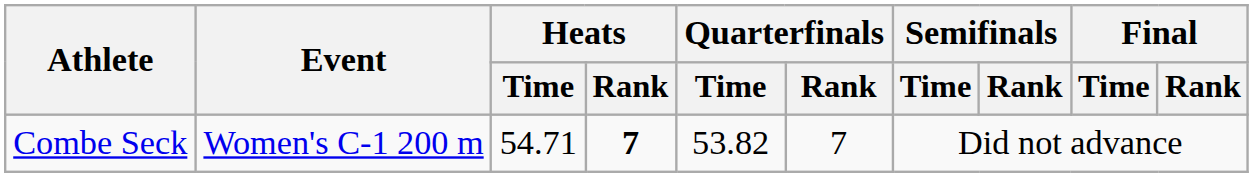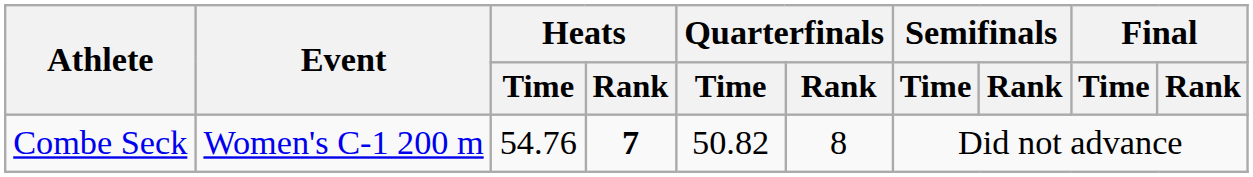 <table class=wikitable style="font-size:90%">
 <tr>
 <th rowspan="2">Athlete</th>
 <th rowspan="2">Event</th>
 <th colspan=2>Heats</th>
 <th colspan=2>Quarterfinals</th>
 <th colspan=2>Semifinals</th>
 <th colspan=2>Final</th>
 </tr>
 <tr style="font-size:95%">
 <th>Time</th>
 <th>Rank</th>
 <th>Time</th>
 <th>Rank</th>
 <th>Time</th>
 <th>Rank</th>
 <th>Time</th>
 <th>Rank</th>
 </tr>
 <tr align=center>
 <td align=left><a href='#'>Combe Seck</a></td>
 <td align=left><a href='#'>Women's C-1 200 m</a></td>
-<td>54.71</td>
+<td>54.76</td>
 <td><strong>7</strong></td>
-<td>53.82</td>
-<td>7</td>
+<td>50.82</td>
+<td>8</td>
 <td colspan=4>Did not advance</td>
 </tr>
 </table>
